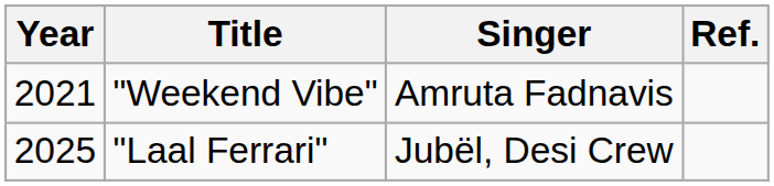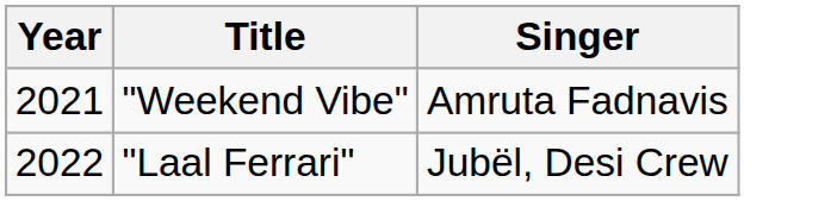 <table class="wikitable">
 <tr>
 <th scope="col">Year</th>
 <th scope="col">Title</th>
 <th scope="col">Singer</th>
-<th scope="col">Ref.</th>
 </tr>
 <tr>
 <td>2021</td>
 <td>"Weekend Vibe"</td>
 <td>Amruta Fadnavis</td>
-<td></td>
 </tr>
 <tr>
-<td>2025</td>
+<td>2022</td>
 <td>"Laal Ferrari"</td>
 <td>Jubël, Desi Crew</td>
-<td></td>
 </tr>
 </table>
